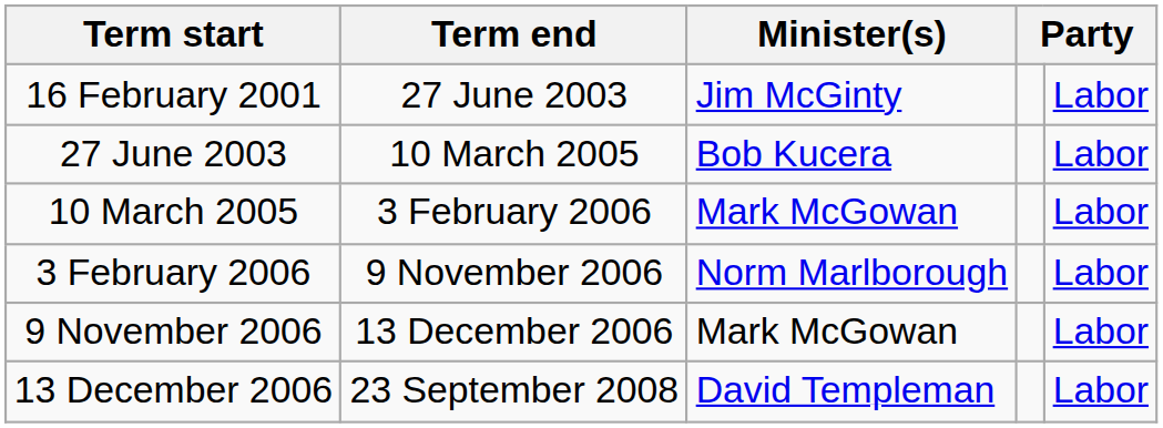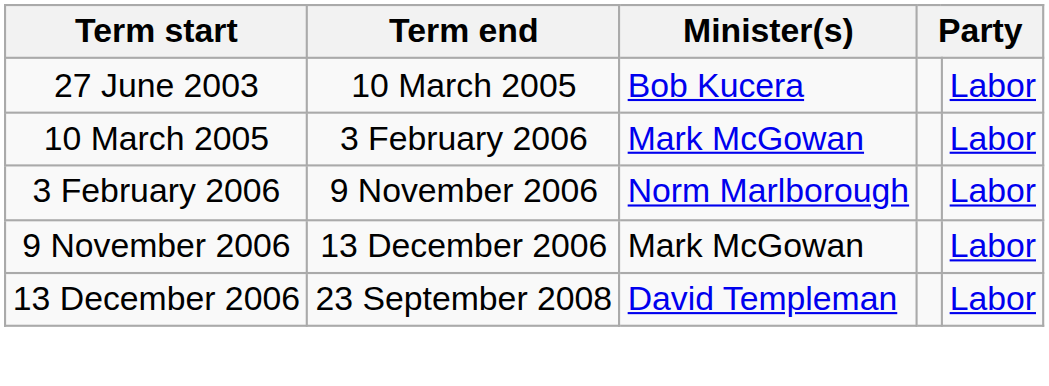 <table class="wikitable">
 <tr>
 <th>Term start</th>
 <th>Term end</th>
 <th>Minister(s)</th>
 <th colspan="2">Party</th>
-</tr>
-<tr>
-<td align=center>16 February 2001</td>
-<td align=center>27 June 2003</td>
-<td><a href='#'>Jim McGinty</a></td>
-<td> </td>
-<td><a href='#'>Labor</a></td>
 </tr>
 <tr>
 <td align=center>27 June 2003</td>
 <td align=center>10 March 2005</td>
 <td><a href='#'>Bob Kucera</a></td>
 <td> </td>
 <td><a href='#'>Labor</a></td>
 </tr>
 <tr>
 <td align=center>10 March 2005</td>
 <td align=center>3 February 2006</td>
 <td><a href='#'>Mark McGowan</a></td>
 <td> </td>
 <td><a href='#'>Labor</a></td>
 </tr>
 <tr>
 <td align=center>3 February 2006</td>
 <td align=center>9 November 2006</td>
 <td><a href='#'>Norm Marlborough</a></td>
 <td> </td>
 <td><a href='#'>Labor</a></td>
 </tr>
 <tr>
 <td align=center>9 November 2006</td>
 <td align=center>13 December 2006</td>
 <td>Mark McGowan </td>
 <td> </td>
 <td><a href='#'>Labor</a></td>
 </tr>
 <tr>
 <td align=center>13 December 2006</td>
 <td align=center>23 September 2008</td>
 <td><a href='#'>David Templeman</a></td>
 <td> </td>
 <td><a href='#'>Labor</a></td>
 </tr>
 </table>
